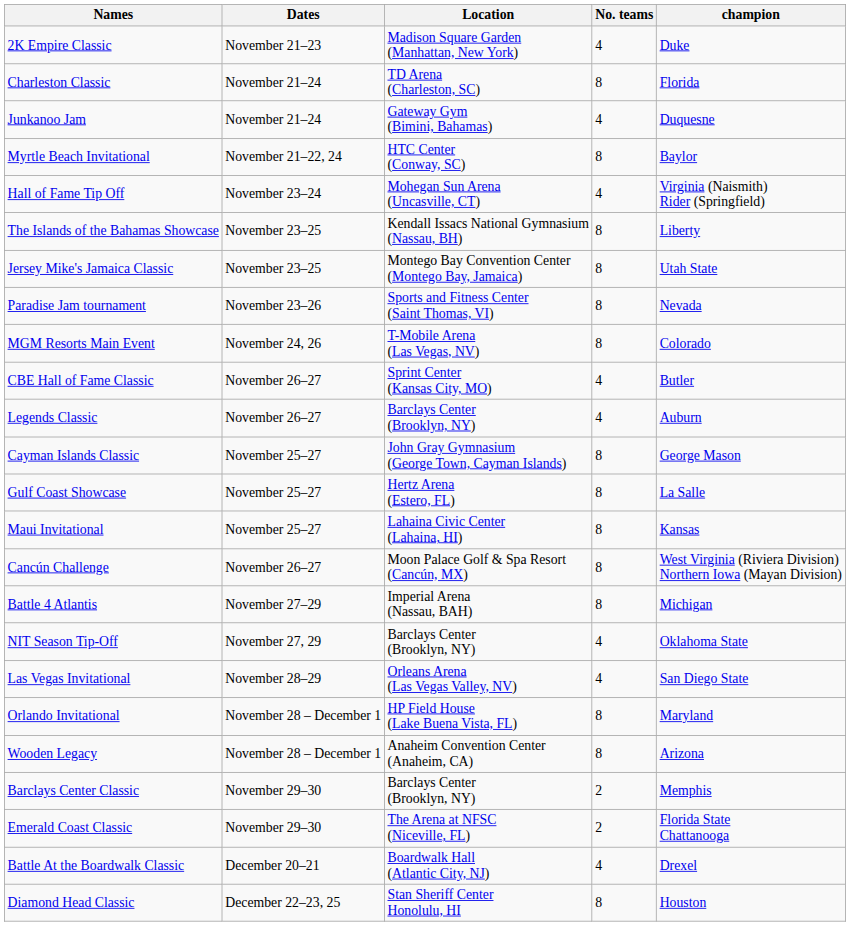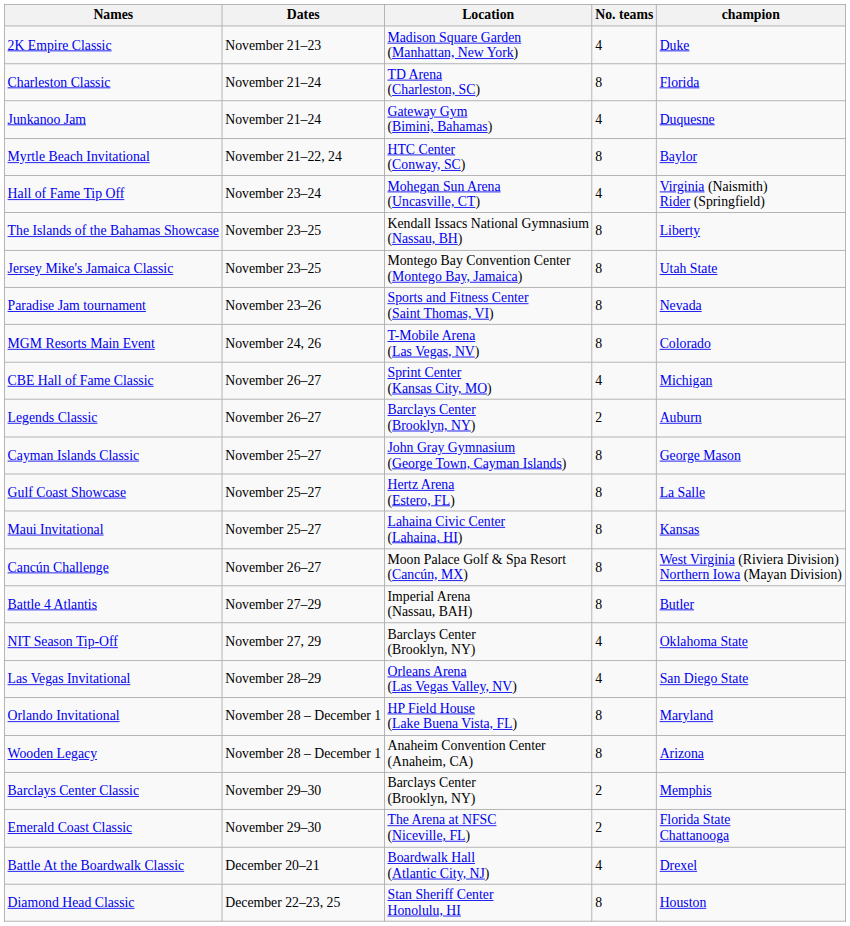 <table class="wikitable">
 <tr>
 <th>Names</th>
 <th>Dates</th>
 <th>Location</th>
 <th>No. teams</th>
 <th>champion</th>
 </tr>
 <tr>
 <td><a href='#'>2K Empire Classic</a></td>
 <td>November 21–23</td>
 <td><a href='#'>Madison Square Garden</a> <br> (<a href='#'>Manhattan, New York</a>)</td>
 <td>4</td>
 <td><a href='#'>Duke</a></td>
 </tr>
 <tr>
 <td><a href='#'>Charleston Classic</a></td>
 <td>November 21–24</td>
 <td><a href='#'>TD Arena</a> <br> (<a href='#'>Charleston, SC</a>)</td>
 <td>8</td>
 <td><a href='#'>Florida</a></td>
 </tr>
 <tr>
 <td><a href='#'>Junkanoo Jam</a></td>
 <td>November 21–24</td>
 <td><a href='#'>Gateway Gym</a> <br> (<a href='#'>Bimini, Bahamas</a>)</td>
 <td>4</td>
 <td><a href='#'>Duquesne</a></td>
 </tr>
 <tr>
 <td><a href='#'>Myrtle Beach Invitational</a></td>
 <td>November 21–22, 24</td>
 <td><a href='#'>HTC Center</a> <br> (<a href='#'>Conway, SC</a>)</td>
 <td>8</td>
 <td><a href='#'>Baylor</a></td>
 </tr>
 <tr>
 <td><a href='#'>Hall of Fame Tip Off</a></td>
 <td>November 23–24</td>
 <td><a href='#'>Mohegan Sun Arena</a> <br> (<a href='#'>Uncasville, CT</a>)</td>
 <td>4</td>
 <td><a href='#'>Virginia</a> (Naismith)<br><a href='#'>Rider</a> (Springfield)</td>
 </tr>
 <tr>
 <td><a href='#'>The Islands of the Bahamas Showcase</a></td>
 <td>November 23–25</td>
 <td>Kendall Issacs National Gymnasium <br> (<a href='#'>Nassau, BH</a>)</td>
 <td>8</td>
 <td><a href='#'>Liberty</a></td>
 </tr>
 <tr>
 <td><a href='#'>Jersey Mike's Jamaica Classic</a></td>
 <td>November 23–25</td>
 <td>Montego Bay Convention Center <br> (<a href='#'>Montego Bay, Jamaica</a>)</td>
 <td>8</td>
 <td><a href='#'>Utah State</a></td>
 </tr>
 <tr>
 <td><a href='#'>Paradise Jam tournament</a></td>
 <td>November 23–26</td>
 <td><a href='#'>Sports and Fitness Center</a> <br> (<a href='#'>Saint Thomas, VI</a>)</td>
 <td>8</td>
 <td><a href='#'>Nevada</a></td>
 </tr>
 <tr>
 <td><a href='#'>MGM Resorts Main Event</a></td>
 <td>November 24, 26</td>
 <td><a href='#'>T-Mobile Arena</a> <br> (<a href='#'>Las Vegas, NV</a>)</td>
 <td>8</td>
 <td><a href='#'>Colorado</a></td>
 </tr>
 <tr>
 <td><a href='#'>CBE Hall of Fame Classic</a></td>
 <td>November 26–27</td>
 <td><a href='#'>Sprint Center</a> <br> (<a href='#'>Kansas City, MO</a>)</td>
 <td>4</td>
-<td><a href='#'>Butler</a></td>
+<td><a href='#'>Michigan</a></td>
 </tr>
 <tr>
 <td><a href='#'>Legends Classic</a></td>
 <td>November 26–27</td>
 <td><a href='#'>Barclays Center</a> <br> (<a href='#'>Brooklyn, NY</a>)</td>
-<td>4</td>
+<td>2</td>
 <td><a href='#'>Auburn</a></td>
 </tr>
 <tr>
 <td><a href='#'>Cayman Islands Classic</a></td>
 <td>November 25–27</td>
 <td><a href='#'>John Gray Gymnasium</a> <br> (<a href='#'>George Town, Cayman Islands</a>)</td>
 <td>8</td>
 <td><a href='#'>George Mason</a></td>
 </tr>
 <tr>
 <td><a href='#'>Gulf Coast Showcase</a></td>
 <td>November 25–27</td>
 <td><a href='#'>Hertz Arena</a> <br> (<a href='#'>Estero, FL</a>)</td>
 <td>8</td>
 <td><a href='#'>La Salle</a></td>
 </tr>
 <tr>
 <td><a href='#'>Maui Invitational</a></td>
 <td>November 25–27</td>
 <td><a href='#'>Lahaina Civic Center</a> <br> (<a href='#'>Lahaina, HI</a>)</td>
 <td>8</td>
 <td><a href='#'>Kansas</a></td>
 </tr>
 <tr>
 <td><a href='#'>Cancún Challenge</a></td>
 <td>November 26–27</td>
 <td>Moon Palace Golf & Spa Resort <br> (<a href='#'>Cancún, MX</a>)</td>
 <td>8</td>
 <td><a href='#'>West Virginia</a> (Riviera Division)<br><a href='#'>Northern Iowa</a> (Mayan Division)</td>
 </tr>
 <tr>
 <td><a href='#'>Battle 4 Atlantis</a></td>
 <td>November 27–29</td>
 <td>Imperial Arena <br> (Nassau, BAH)</td>
 <td>8</td>
-<td><a href='#'>Michigan</a></td>
+<td><a href='#'>Butler</a></td>
 </tr>
 <tr>
 <td><a href='#'>NIT Season Tip-Off</a></td>
 <td>November 27, 29</td>
 <td>Barclays Center <br> (Brooklyn, NY)</td>
 <td>4</td>
 <td><a href='#'>Oklahoma State</a></td>
 </tr>
 <tr>
 <td><a href='#'>Las Vegas Invitational</a></td>
 <td>November 28–29</td>
 <td><a href='#'>Orleans Arena</a> <br> (<a href='#'>Las Vegas Valley, NV</a>)</td>
 <td>4</td>
 <td><a href='#'>San Diego State</a></td>
 </tr>
 <tr>
 <td><a href='#'>Orlando Invitational</a></td>
 <td>November 28 – December 1</td>
 <td><a href='#'>HP Field House</a> <br> (<a href='#'>Lake Buena Vista, FL</a>)</td>
 <td>8</td>
 <td><a href='#'>Maryland</a></td>
 </tr>
 <tr>
 <td><a href='#'>Wooden Legacy</a></td>
 <td>November 28 – December 1</td>
 <td>Anaheim Convention Center <br> (Anaheim, CA)</td>
 <td>8</td>
 <td><a href='#'>Arizona</a></td>
 </tr>
 <tr>
 <td><a href='#'>Barclays Center Classic</a></td>
 <td>November 29–30</td>
 <td>Barclays Center <br> (Brooklyn, NY)</td>
 <td>2</td>
 <td><a href='#'>Memphis</a></td>
 </tr>
 <tr>
 <td><a href='#'>Emerald Coast Classic</a></td>
 <td>November 29–30</td>
 <td><a href='#'>The Arena at NFSC</a> <br> (<a href='#'>Niceville, FL</a>)</td>
 <td>2</td>
 <td><a href='#'>Florida State</a><br><a href='#'>Chattanooga</a></td>
 </tr>
 <tr>
 <td><a href='#'>Battle At the Boardwalk Classic</a></td>
 <td>December 20–21</td>
 <td><a href='#'>Boardwalk Hall</a> <br> (<a href='#'>Atlantic City, NJ</a>)</td>
 <td>4</td>
 <td><a href='#'>Drexel</a></td>
 </tr>
 <tr>
 <td><a href='#'>Diamond Head Classic</a></td>
 <td>December 22–23, 25</td>
 <td><a href='#'>Stan Sheriff Center</a> <br> <a href='#'>Honolulu, HI</a></td>
 <td>8</td>
 <td><a href='#'>Houston</a></td>
 </tr>
 </table>
